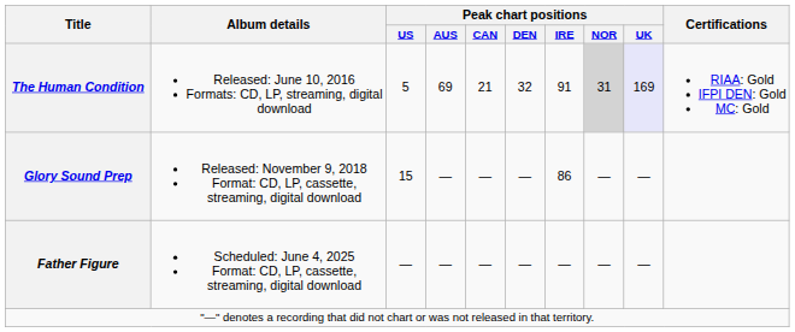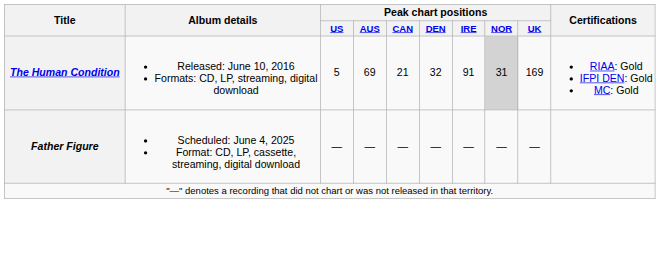 <table class="wikitable plainrowheaders" style="text-align:center;">
 <tr>
 <th rowspan="2" scope="col" style="width:11em;">Title</th>
 <th rowspan="2" scope="col" style="width:18em;">Album details</th>
 <th colspan="7">Peak chart positions</th>
 <th rowspan="2">Certifications</th>
 </tr>
 <tr>
 <th scope="col" style="width:3em;font-size:90%;"><a href='#'>US</a><br></th>
 <th scope="col" style="width:3em;font-size:90%;"><a href='#'>AUS</a><br></th>
 <th scope="col" style="width:3em;font-size:90%;"><a href='#'>CAN</a><br></th>
 <th scope="col" style="width:3em;font-size:90%;"><a href='#'>DEN</a><br></th>
 <th scope="col" style="width:3em;font-size:90%;"><a href='#'>IRE</a><br></th>
 <th scope="col" style="width:3em;font-size:90%;"><a href='#'>NOR</a><br></th>
 <th scope="col" style="width:3em;font-size:90%;"><a href='#'>UK</a></th>
 </tr>
 <tr>
 <th scope="row"><em><a href='#'>The Human Condition</a></em></th>
 <td><br><ul><li>Released: June 10, 2016</li><li>Formats: CD, LP, streaming, digital download</li></ul></td>
 <td>5</td>
 <td>69</td>
 <td>21</td>
 <td>32</td>
 <td>91</td>
 <td style="background: lightgrey;">31</td>
-<td style="background: lavender;">169</td>
+<td>169</td>
 <td><br><ul><li><a href='#'>RIAA</a>: Gold</li><li><a href='#'>IFPI DEN</a>: Gold</li><li><a href='#'>MC</a>: Gold</li></ul></td>
-</tr>
-<tr>
-<th scope="row"><em><a href='#'>Glory Sound Prep</a></em></th>
-<td><br><ul><li>Released: November 9, 2018</li><li>Format: CD, LP, cassette, streaming, digital download</li></ul></td>
-<td>15</td>
-<td>—</td>
-<td>—</td>
-<td>—</td>
-<td>86</td>
-<td>—</td>
-<td>—</td>
-<td></td>
 </tr>
 <tr>
 <th scope="row"><em>Father Figure</em></th>
 <td><br><ul><li>Scheduled: June 4, 2025</li><li>Format: CD, LP, cassette, streaming, digital download</li></ul></td>
 <td>—</td>
 <td>—</td>
 <td>—</td>
 <td>—</td>
 <td>—</td>
 <td>—</td>
 <td>—</td>
 <td></td>
 </tr>
 <tr>
 <td colspan="10" style="font-size:90%">"—" denotes a recording that did not chart or was not released in that territory.</td>
 </tr>
 </table>
